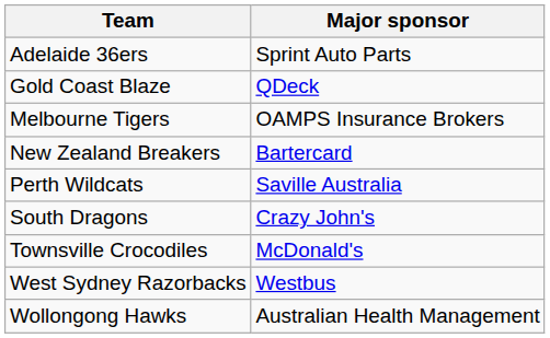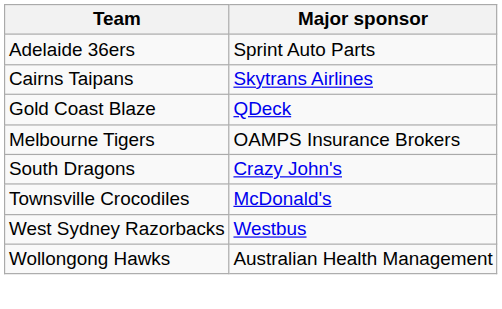 <table class="wikitable">
 <tr>
 <th>Team</th>
 <th>Major sponsor</th>
 </tr>
 <tr>
 <td>Adelaide 36ers</td>
 <td>Sprint Auto Parts</td>
 </tr>
 <tr>
+<td>Cairns Taipans</td>
+<td><a href='#'>Skytrans Airlines</a></td>
+</tr>
+<tr>
 <td>Gold Coast Blaze</td>
 <td><a href='#'>QDeck</a></td>
 </tr>
 <tr>
 <td>Melbourne Tigers</td>
 <td>OAMPS Insurance Brokers</td>
-</tr>
-<tr>
-<td>New Zealand Breakers</td>
-<td><a href='#'>Bartercard</a></td>
-</tr>
-<tr>
-<td>Perth Wildcats</td>
-<td><a href='#'>Saville Australia</a></td>
 </tr>
 <tr>
 <td>South Dragons</td>
 <td><a href='#'>Crazy John's</a></td>
 </tr>
 <tr>
 <td>Townsville Crocodiles</td>
 <td><a href='#'>McDonald's</a></td>
 </tr>
 <tr>
 <td>West Sydney Razorbacks</td>
 <td><a href='#'>Westbus</a></td>
 </tr>
 <tr>
 <td>Wollongong Hawks</td>
 <td>Australian Health Management</td>
 </tr>
 </table>
